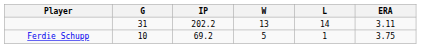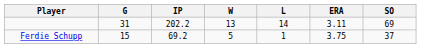 <table class="wikitable sortable">
 <tr>
 <th bgcolor="#DDDDFF" width="16%">Player</th>
 <th bgcolor="#DDDDFF" width="9%">G</th>
 <th bgcolor="#DDDDFF" width="9%">IP</th>
 <th bgcolor="#DDDDFF" width="9%">W</th>
 <th bgcolor="#DDDDFF" width="9%">L</th>
 <th bgcolor="#DDDDFF" width="9%">ERA</th>
+<th bgcolor="#DDDDFF" width="9%">SO</th>
 </tr>
 <tr align="center">
 <td></td>
 <td>31</td>
 <td>202.2</td>
 <td>13</td>
 <td>14</td>
 <td>3.11</td>
+<td>69</td>
 </tr>
 <tr align="center">
 <td><a href='#'>Ferdie Schupp</a></td>
-<td>10</td>
+<td>15</td>
 <td>69.2</td>
 <td>5</td>
 <td>1</td>
 <td>3.75</td>
+<td>37</td>
 </tr>
 </table>
